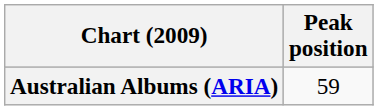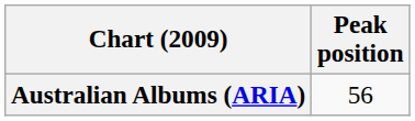 <table class="wikitable plainrowheaders">
 <tr>
 <th>Chart (2009)</th>
 <th>Peak<br>position</th>
 </tr>
 <tr>
 <th scope="row">Australian Albums (<a href='#'>ARIA</a>)</th>
-<td align="center">59</td>
+<td align="center">56</td>
 </tr>
 </table>
